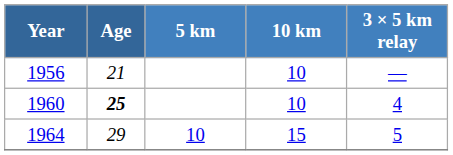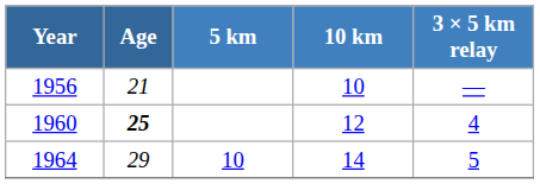 <table class="wikitable" style="font-size:95%; text-align:center; border:grey solid 1px; border-collapse:collapse; background:#ffffff;">
 <tr>
 <th style="background-color:#369; color:white; width:60px;"> Year </th>
 <th style="background-color:#369; color:white; width:40px;"> Age </th>
 <th style="background-color:#4180be; color:white; width:75px;"> 5 km </th>
 <th style="background-color:#4180be; color:white; width:75px;"> 10 km </th>
 <th style="background-color:#4180be; color:white; width:75px;"> 3 × 5 km <br> relay </th>
 </tr>
 <tr>
 <td><a href='#'>1956</a></td>
 <td><em>21</em></td>
 <td></td>
 <td><a href='#'>10</a></td>
 <td><a href='#'>—</a></td>
 </tr>
 <tr>
 <td><a href='#'>1960</a></td>
 <td><strong><em>25</em></strong></td>
 <td></td>
-<td><a href='#'>10</a></td>
+<td><a href='#'>12</a></td>
 <td><a href='#'>4</a></td>
 </tr>
 <tr>
 <td><a href='#'>1964</a></td>
 <td><em>29</em></td>
 <td><a href='#'>10</a></td>
-<td><a href='#'>15</a></td>
+<td><a href='#'>14</a></td>
 <td><a href='#'>5</a></td>
 </tr>
 <tr>
 </tr>
 </table>
